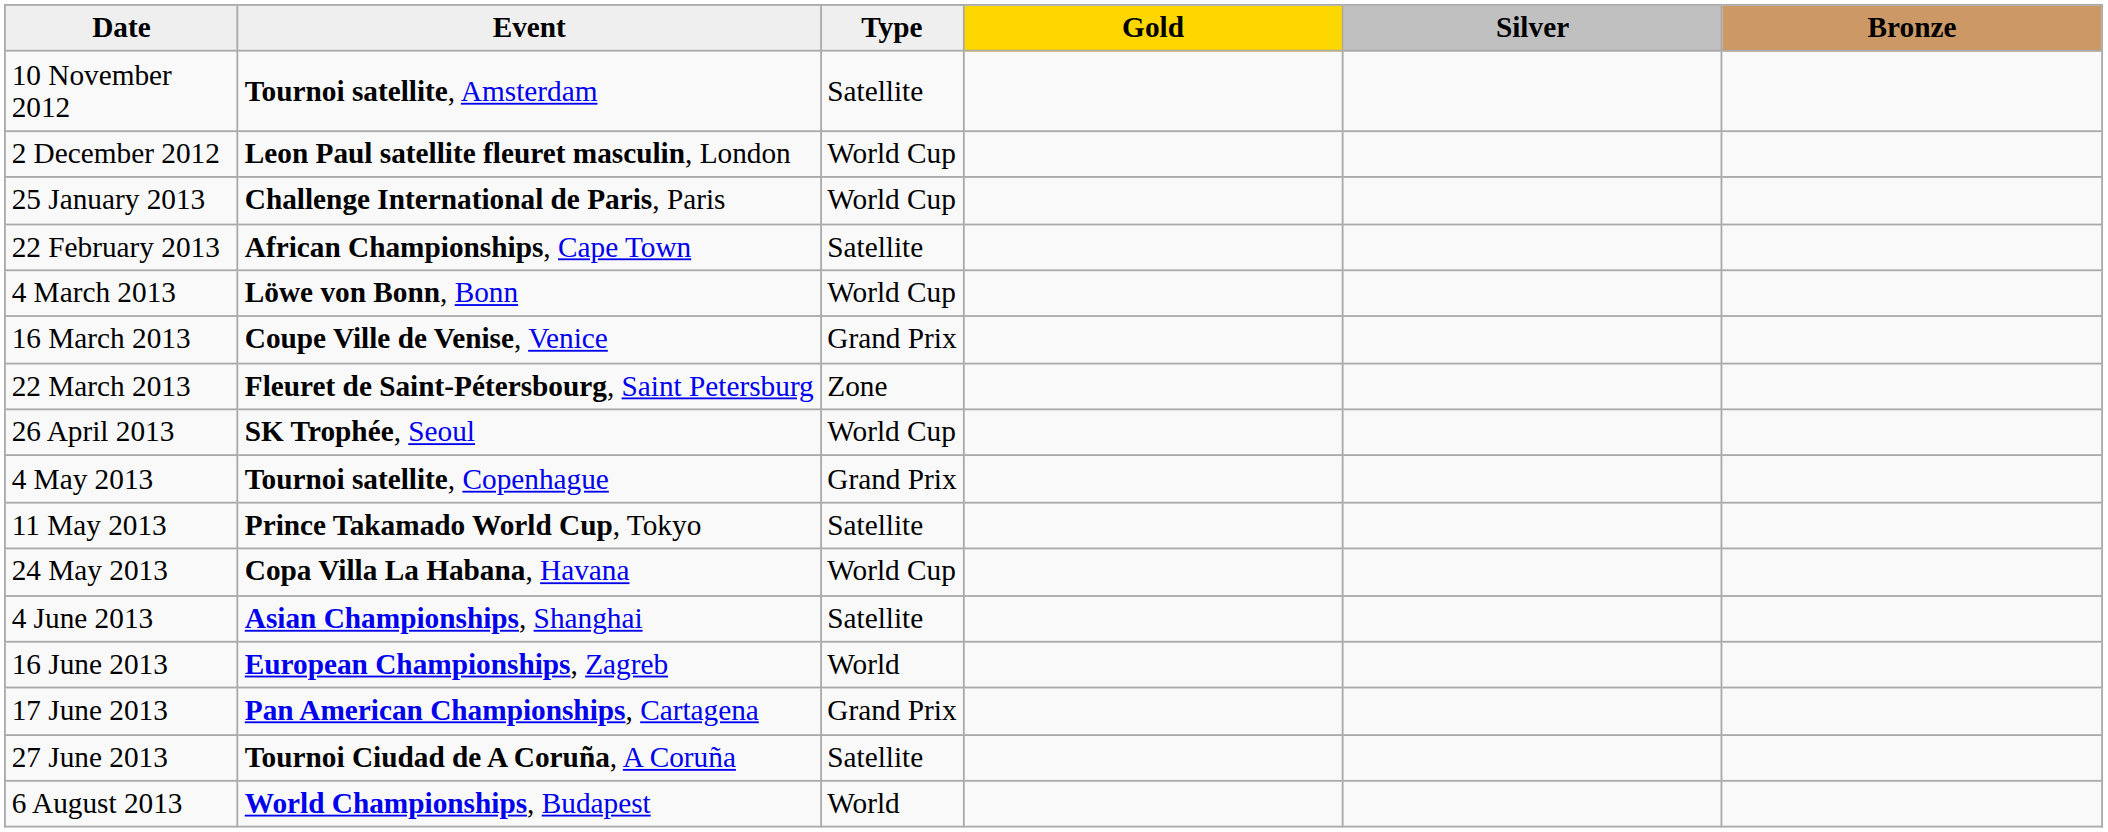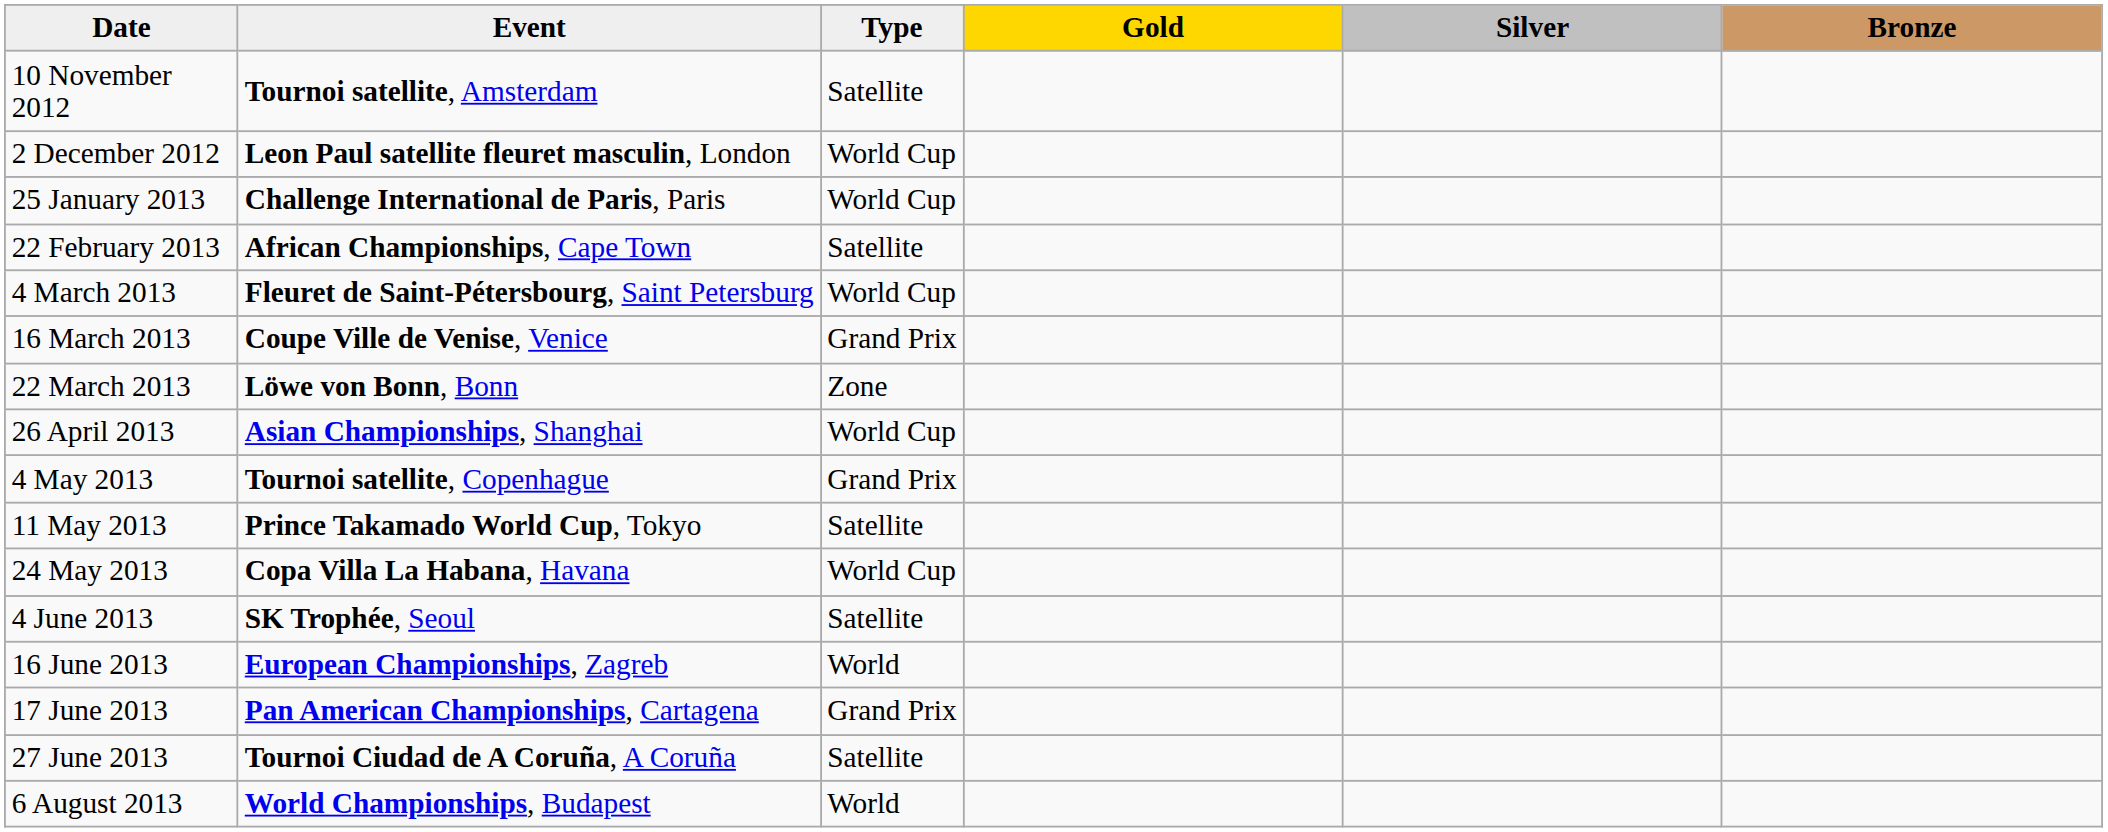 <table class="wikitable plainrowheaders">
 <tr align=center>
 <th scope=col style="width:120px; background: #efefef;">Date</th>
 <th scope=col style="background: #efefef;">Event</th>
 <th scope=col style="background: #efefef;">Type</th>
 <th scope="col" style="width:200px; background:gold;">Gold</th>
 <th scope="col" style="width:200px; background:silver;">Silver</th>
 <th scope="col" style="width:200px; background:#c96;">Bronze</th>
 </tr>
 <tr>
 <td>10 November 2012</td>
 <td><strong>Tournoi satellite</strong>, <a href='#'>Amsterdam</a></td>
 <td>Satellite</td>
 <td></td>
 <td></td>
 <td><br></td>
 </tr>
 <tr>
 <td>2 December 2012</td>
 <td><strong>Leon Paul satellite fleuret masculin</strong>, London</td>
 <td>World Cup</td>
 <td></td>
 <td></td>
 <td><br></td>
 </tr>
 <tr>
 <td>25 January 2013</td>
 <td><strong>Challenge International de Paris</strong>, Paris</td>
 <td>World Cup</td>
 <td></td>
 <td></td>
 <td><br></td>
 </tr>
 <tr>
 <td>22 February 2013</td>
 <td><strong>African Championships</strong>, <a href='#'>Cape Town</a></td>
 <td>Satellite</td>
 <td></td>
 <td></td>
 <td><br></td>
 </tr>
 <tr>
 <td>4 March 2013</td>
-<td><strong>Löwe von Bonn</strong>, <a href='#'>Bonn</a></td>
+<td><strong>Fleuret de Saint-Pétersbourg</strong>, <a href='#'>Saint Petersburg</a></td>
 <td>World Cup</td>
 <td></td>
 <td></td>
 <td><br></td>
 </tr>
 <tr>
 <td>16 March 2013</td>
 <td><strong>Coupe Ville de Venise</strong>, <a href='#'>Venice</a></td>
 <td>Grand Prix</td>
 <td></td>
 <td></td>
 <td><br></td>
 </tr>
 <tr>
 <td>22 March 2013</td>
-<td><strong>Fleuret de Saint-Pétersbourg</strong>, <a href='#'>Saint Petersburg</a></td>
+<td><strong>Löwe von Bonn</strong>, <a href='#'>Bonn</a></td>
 <td>Zone</td>
 <td></td>
 <td></td>
 <td><br></td>
 </tr>
 <tr>
 <td>26 April 2013</td>
-<td><strong>SK Trophée</strong>, <a href='#'>Seoul</a></td>
+<td><strong><a href='#'>Asian Championships</a></strong>, <a href='#'>Shanghai</a></td>
 <td>World Cup</td>
 <td></td>
 <td></td>
 <td><br></td>
 </tr>
 <tr>
 <td>4 May 2013</td>
 <td><strong>Tournoi satellite</strong>, <a href='#'>Copenhague</a></td>
 <td>Grand Prix</td>
 <td></td>
 <td></td>
 <td><br></td>
 </tr>
 <tr>
 <td>11 May 2013</td>
 <td><strong>Prince Takamado World Cup</strong>, Tokyo</td>
 <td>Satellite</td>
 <td></td>
 <td></td>
 <td><br></td>
 </tr>
 <tr>
 <td>24 May 2013</td>
 <td><strong>Copa Villa La Habana</strong>, <a href='#'>Havana</a></td>
 <td>World Cup</td>
 <td></td>
 <td></td>
 <td><br></td>
 </tr>
 <tr>
 <td>4 June 2013</td>
-<td><strong><a href='#'>Asian Championships</a></strong>, <a href='#'>Shanghai</a></td>
+<td><strong>SK Trophée</strong>, <a href='#'>Seoul</a></td>
 <td>Satellite</td>
 <td></td>
 <td></td>
 <td><br></td>
 </tr>
 <tr>
 <td>16 June 2013</td>
 <td><strong><a href='#'>European Championships</a></strong>, <a href='#'>Zagreb</a></td>
 <td>World</td>
 <td></td>
 <td></td>
 <td><br></td>
 </tr>
 <tr>
 <td>17 June 2013</td>
 <td><strong><a href='#'>Pan American Championships</a></strong>, <a href='#'>Cartagena</a></td>
 <td>Grand Prix</td>
 <td></td>
 <td></td>
 <td><br></td>
 </tr>
 <tr>
 <td>27 June 2013</td>
 <td><strong>Tournoi Ciudad de A Coruña</strong>, <a href='#'>A Coruña</a></td>
 <td>Satellite</td>
 <td></td>
 <td></td>
 <td><br></td>
 </tr>
 <tr>
 <td>6 August 2013</td>
 <td><strong><a href='#'>World Championships</a></strong>, <a href='#'>Budapest</a></td>
 <td>World</td>
 <td></td>
 <td></td>
 <td><br></td>
 </tr>
 </table>
